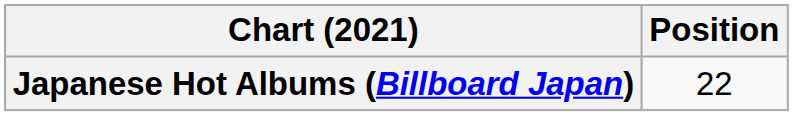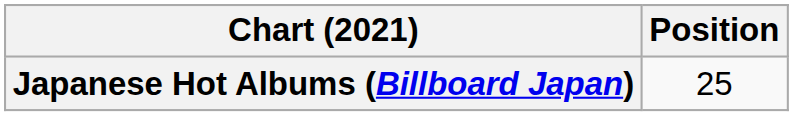 <table class="wikitable plainrowheaders" style="text-align:center">
 <tr>
 <th scope="col">Chart (2021)</th>
 <th scope="col">Position</th>
 </tr>
 <tr>
 <th scope="row">Japanese Hot Albums (<em><a href='#'>Billboard Japan</a></em>)</th>
-<td>22</td>
+<td>25</td>
 </tr>
 </table>
